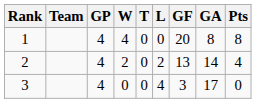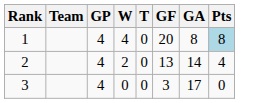 <table class="wikitable" style="text-align:center">
 <tr>
 <th>Rank</th>
 <th>Team</th>
 <th>GP</th>
 <th>W</th>
 <th>T</th>
-<th>L</th>
 <th>GF</th>
 <th>GA</th>
 <th>Pts</th>
 </tr>
 <tr>
 <td>1</td>
 <td align="left"></td>
 <td>4</td>
 <td>4</td>
 <td>0</td>
-<td>0</td>
 <td>20</td>
 <td>8</td>
-<td>8</td>
+<td style="background: lightblue;">8</td>
 </tr>
 <tr>
 <td>2</td>
 <td align="left"></td>
 <td>4</td>
 <td>2</td>
 <td>0</td>
-<td>2</td>
 <td>13</td>
 <td>14</td>
 <td>4</td>
 </tr>
 <tr>
 <td>3</td>
 <td align="left"></td>
 <td>4</td>
 <td>0</td>
 <td>0</td>
-<td>4</td>
 <td>3</td>
 <td>17</td>
 <td>0</td>
 </tr>
 </table>
